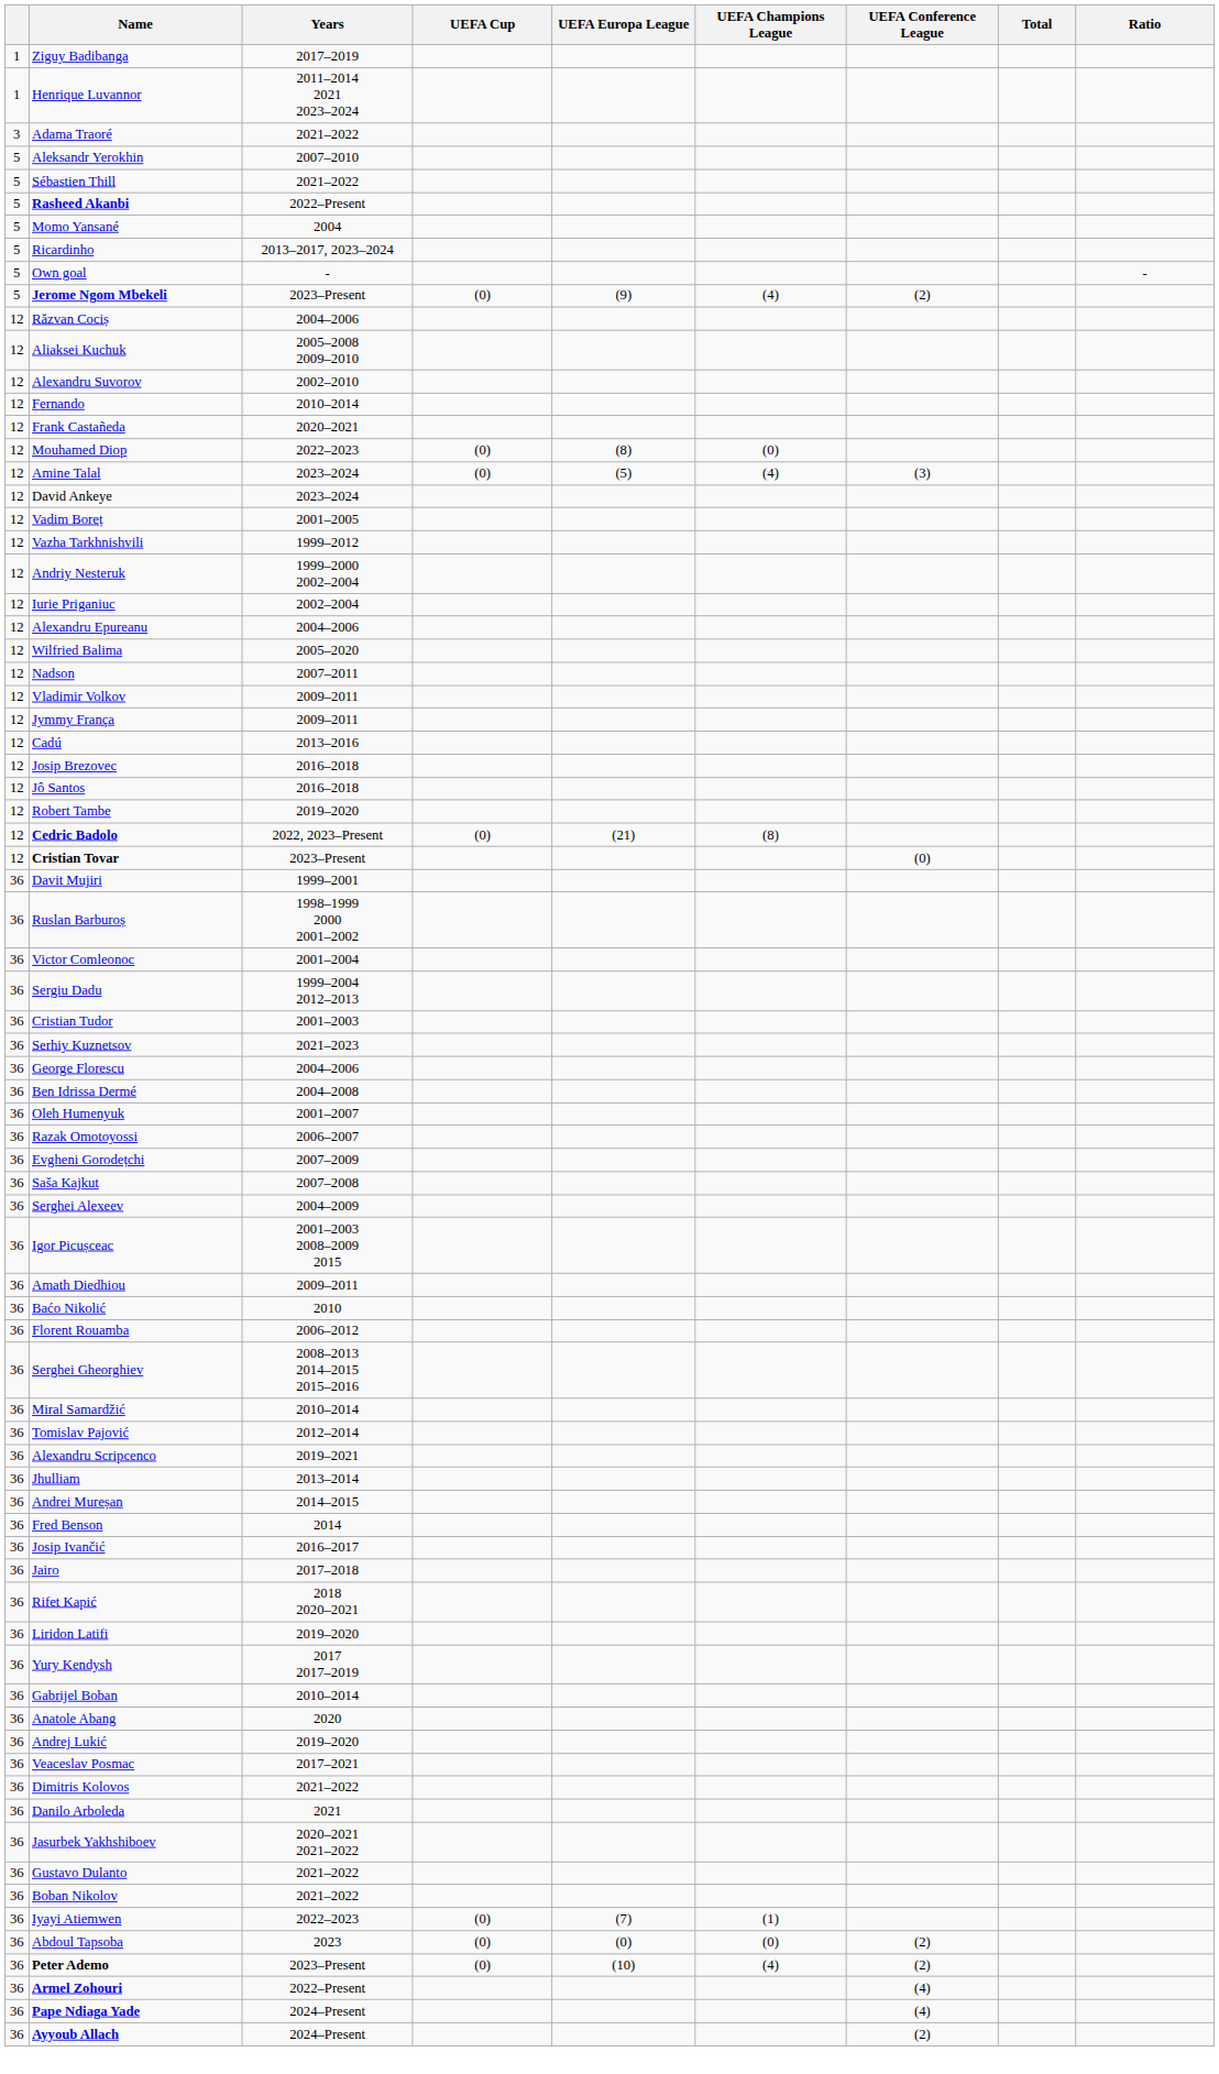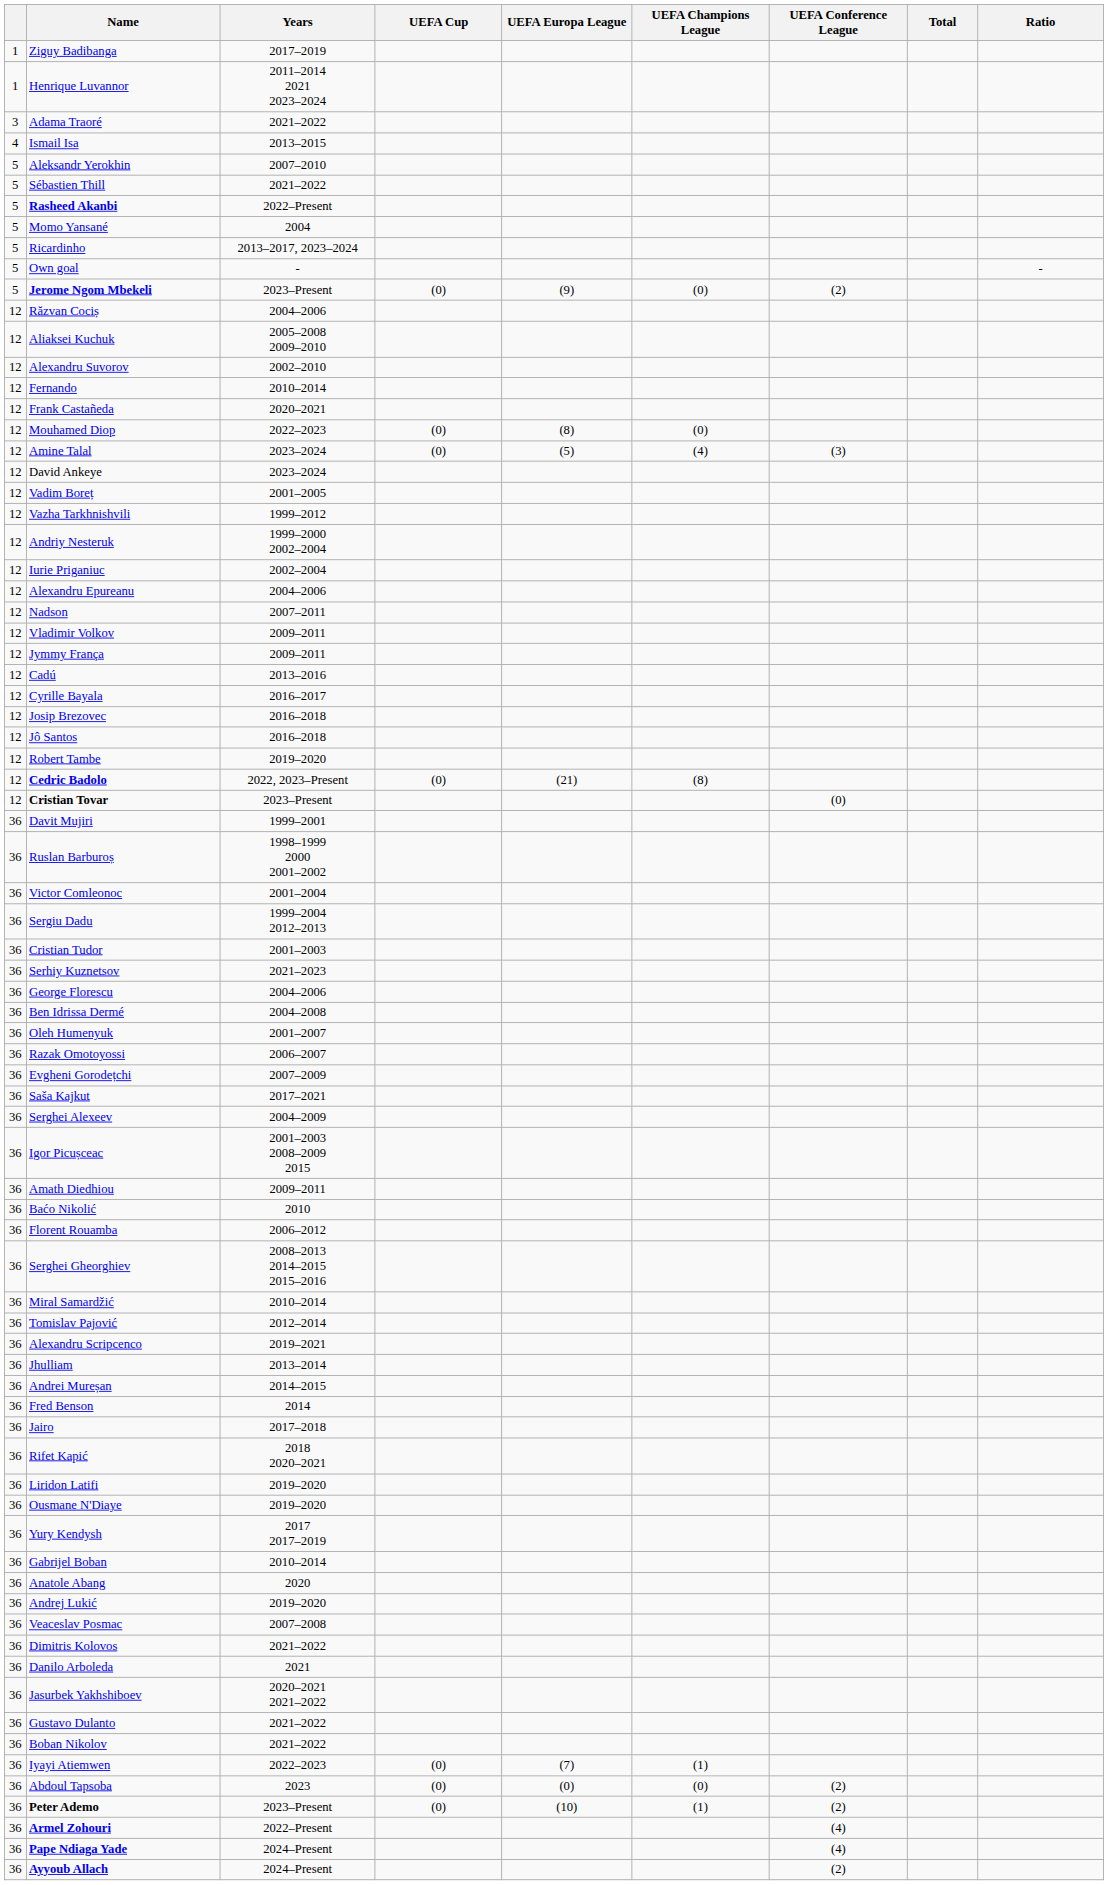 <table class="wikitable sortable"  style="text-align:center; font-size:90%; ">
 <tr>
 <th width=20px></th>
 <th width=300px>Name</th>
 <th width=250px>Years</th>
 <th width=200px>UEFA Cup</th>
 <th width=200px>UEFA Europa League</th>
 <th width=200px>UEFA Champions League</th>
 <th width=200px>UEFA Conference League</th>
 <th width=100px>Total</th>
 <th width=200px>Ratio</th>
 </tr>
 <tr>
 <td>1</td>
 <td align="left"> <a href='#'>Ziguy Badibanga</a></td>
 <td>2017–2019</td>
 <td></td>
 <td></td>
 <td></td>
 <td></td>
 <td></td>
 <td></td>
 </tr>
 <tr>
 <td>1</td>
 <td align="left"> <a href='#'>Henrique Luvannor</a></td>
 <td>2011–2014 <br> 2021 <br> 2023–2024</td>
 <td></td>
 <td></td>
 <td></td>
 <td></td>
 <td></td>
 <td></td>
 </tr>
 <tr>
 <td>3</td>
 <td align="left"> <a href='#'>Adama Traoré</a></td>
 <td>2021–2022</td>
+<td></td>
+<td></td>
+<td></td>
+<td></td>
+<td></td>
+<td></td>
+</tr>
+<tr>
+<td>4</td>
+<td align="left"> <a href='#'>Ismail Isa</a></td>
+<td>2013–2015</td>
 <td></td>
 <td></td>
 <td></td>
 <td></td>
 <td></td>
 <td></td>
 </tr>
 <tr>
 <td>5</td>
 <td align="left"> <a href='#'>Aleksandr Yerokhin</a></td>
 <td>2007–2010</td>
 <td></td>
 <td></td>
 <td></td>
 <td></td>
 <td></td>
 <td></td>
 </tr>
 <tr>
 <td>5</td>
 <td align="left"> <a href='#'>Sébastien Thill</a></td>
 <td>2021–2022</td>
 <td></td>
 <td></td>
 <td></td>
 <td></td>
 <td></td>
 <td></td>
 </tr>
 <tr>
 <td>5</td>
 <td align="left"> <strong><a href='#'>Rasheed Akanbi</a></strong></td>
 <td>2022–Present</td>
 <td></td>
 <td></td>
 <td></td>
 <td></td>
 <td></td>
 <td></td>
 </tr>
 <tr>
 <td>5</td>
 <td align="left"> <a href='#'>Momo Yansané</a></td>
 <td>2004</td>
 <td></td>
 <td></td>
 <td></td>
 <td></td>
 <td></td>
 <td></td>
 </tr>
 <tr>
 <td>5</td>
 <td align="left"> <a href='#'>Ricardinho</a></td>
 <td>2013–2017, 2023–2024</td>
 <td></td>
 <td></td>
 <td></td>
 <td></td>
 <td></td>
 <td></td>
 </tr>
 <tr>
 <td>5</td>
 <td align="left"> <a href='#'>Own goal</a></td>
 <td>-</td>
 <td></td>
 <td></td>
 <td></td>
 <td></td>
 <td></td>
 <td>-</td>
 </tr>
 <tr>
 <td>5</td>
 <td align="left"> <strong><a href='#'>Jerome Ngom Mbekeli</a></strong></td>
 <td>2023–Present</td>
 <td> (0)</td>
 <td> (9)</td>
-<td> (4)</td>
+<td> (0)</td>
 <td> (2)</td>
 <td></td>
 <td></td>
 </tr>
 <tr>
 <td>12</td>
 <td align="left"> <a href='#'>Răzvan Cociș</a></td>
 <td>2004–2006</td>
 <td></td>
 <td></td>
 <td></td>
 <td></td>
 <td></td>
 <td></td>
 </tr>
 <tr>
 <td>12</td>
 <td align="left"> <a href='#'>Aliaksei Kuchuk</a></td>
 <td>2005–2008 <br> 2009–2010</td>
 <td></td>
 <td></td>
 <td></td>
 <td></td>
 <td></td>
 <td></td>
 </tr>
 <tr>
 <td>12</td>
 <td align="left"> <a href='#'>Alexandru Suvorov</a></td>
 <td>2002–2010</td>
 <td></td>
 <td></td>
 <td></td>
 <td></td>
 <td></td>
 <td></td>
 </tr>
 <tr>
 <td>12</td>
 <td align="left"> <a href='#'>Fernando</a></td>
 <td>2010–2014</td>
 <td></td>
 <td></td>
 <td></td>
 <td></td>
 <td></td>
 <td></td>
 </tr>
 <tr>
 <td>12</td>
 <td align="left"> <a href='#'>Frank Castañeda</a></td>
 <td>2020–2021</td>
 <td></td>
 <td></td>
 <td></td>
 <td></td>
 <td></td>
 <td></td>
 </tr>
 <tr>
 <td>12</td>
 <td align="left"> <a href='#'>Mouhamed Diop</a></td>
 <td>2022–2023</td>
 <td> (0)</td>
 <td> (8)</td>
 <td> (0)</td>
 <td></td>
 <td></td>
 <td></td>
 </tr>
 <tr>
 <td>12</td>
 <td align="left"> <a href='#'>Amine Talal</a></td>
 <td>2023–2024</td>
 <td> (0)</td>
 <td> (5)</td>
 <td> (4)</td>
 <td> (3)</td>
 <td></td>
 <td></td>
 </tr>
 <tr>
 <td>12</td>
 <td align="left"> David Ankeye</td>
 <td>2023–2024</td>
 <td></td>
 <td></td>
 <td></td>
 <td></td>
 <td></td>
 <td></td>
 </tr>
 <tr>
 <td>12</td>
 <td align="left"> <a href='#'>Vadim Boreț</a></td>
 <td>2001–2005</td>
 <td></td>
 <td></td>
 <td></td>
 <td></td>
 <td></td>
 <td></td>
 </tr>
 <tr>
 <td>12</td>
 <td align="left"> <a href='#'>Vazha Tarkhnishvili</a></td>
 <td>1999–2012</td>
 <td></td>
 <td></td>
 <td></td>
 <td></td>
 <td></td>
 <td></td>
 </tr>
 <tr>
 <td>12</td>
 <td align="left"> <a href='#'>Andriy Nesteruk</a></td>
 <td>1999–2000 <br> 2002–2004</td>
 <td></td>
 <td></td>
 <td></td>
 <td></td>
 <td></td>
 <td></td>
 </tr>
 <tr>
 <td>12</td>
 <td align="left"> <a href='#'>Iurie Priganiuc</a></td>
 <td>2002–2004</td>
 <td></td>
 <td></td>
 <td></td>
 <td></td>
 <td></td>
 <td></td>
 </tr>
 <tr>
 <td>12</td>
 <td align="left"> <a href='#'>Alexandru Epureanu</a></td>
 <td>2004–2006</td>
 <td></td>
 <td></td>
 <td></td>
 <td></td>
 <td></td>
 <td></td>
 </tr>
 <tr>
 <td>12</td>
-<td align="left"> <a href='#'>Wilfried Balima</a></td>
-<td>2005–2020</td>
-<td></td>
-<td></td>
-<td></td>
-<td></td>
-<td></td>
-<td></td>
-</tr>
-<tr>
-<td>12</td>
 <td align="left"> <a href='#'>Nadson</a></td>
 <td>2007–2011</td>
 <td></td>
 <td></td>
 <td></td>
 <td></td>
 <td></td>
 <td></td>
 </tr>
 <tr>
 <td>12</td>
 <td align="left"> <a href='#'>Vladimir Volkov</a></td>
 <td>2009–2011</td>
 <td></td>
 <td></td>
 <td></td>
 <td></td>
 <td></td>
 <td></td>
 </tr>
 <tr>
 <td>12</td>
 <td align="left"> <a href='#'>Jymmy França</a></td>
 <td>2009–2011</td>
 <td></td>
 <td></td>
 <td></td>
 <td></td>
 <td></td>
 <td></td>
 </tr>
 <tr>
 <td>12</td>
 <td align="left"> <a href='#'>Cadú</a></td>
 <td>2013–2016</td>
+<td></td>
+<td></td>
+<td></td>
+<td></td>
+<td></td>
+<td></td>
+</tr>
+<tr>
+<td>12</td>
+<td align="left"> <a href='#'>Cyrille Bayala</a></td>
+<td>2016–2017</td>
 <td></td>
 <td></td>
 <td></td>
 <td></td>
 <td></td>
 <td></td>
 </tr>
 <tr>
 <td>12</td>
 <td align="left"> <a href='#'>Josip Brezovec</a></td>
 <td>2016–2018</td>
 <td></td>
 <td></td>
 <td></td>
 <td></td>
 <td></td>
 <td></td>
 </tr>
 <tr>
 <td>12</td>
 <td align="left"> <a href='#'>Jô Santos</a></td>
 <td>2016–2018</td>
 <td></td>
 <td></td>
 <td></td>
 <td></td>
 <td></td>
 <td></td>
 </tr>
 <tr>
 <td>12</td>
 <td align="left"> <a href='#'>Robert Tambe</a></td>
 <td>2019–2020</td>
 <td></td>
 <td></td>
 <td></td>
 <td></td>
 <td></td>
 <td></td>
 </tr>
 <tr>
 <td>12</td>
 <td align="left"> <strong><a href='#'>Cedric Badolo</a></strong></td>
 <td>2022, 2023–Present</td>
 <td> (0)</td>
 <td> (21)</td>
 <td> (8)</td>
 <td></td>
 <td></td>
 <td></td>
 </tr>
 <tr>
 <td>12</td>
 <td align="left"> <strong>Cristian Tovar</strong></td>
 <td>2023–Present</td>
 <td></td>
 <td></td>
 <td></td>
 <td> (0)</td>
 <td></td>
 <td></td>
 </tr>
 <tr>
 <td>36</td>
 <td align="left"> <a href='#'>Davit Mujiri</a></td>
 <td>1999–2001</td>
 <td></td>
 <td></td>
 <td></td>
 <td></td>
 <td></td>
 <td></td>
 </tr>
 <tr>
 <td>36</td>
 <td align="left"> <a href='#'>Ruslan Barburoș</a></td>
 <td>1998–1999 <br> 2000 <br> 2001–2002</td>
 <td></td>
 <td></td>
 <td></td>
 <td></td>
 <td></td>
 <td></td>
 </tr>
 <tr>
 <td>36</td>
 <td align="left"> <a href='#'>Victor Comleonoc</a></td>
 <td>2001–2004</td>
 <td></td>
 <td></td>
 <td></td>
 <td></td>
 <td></td>
 <td></td>
 </tr>
 <tr>
 <td>36</td>
 <td align="left"> <a href='#'>Sergiu Dadu</a></td>
 <td>1999–2004 <br> 2012–2013</td>
 <td></td>
 <td></td>
 <td></td>
 <td></td>
 <td></td>
 <td></td>
 </tr>
 <tr>
 <td>36</td>
 <td align="left"> <a href='#'>Cristian Tudor</a></td>
 <td>2001–2003</td>
 <td></td>
 <td></td>
 <td></td>
 <td></td>
 <td></td>
 <td></td>
 </tr>
 <tr>
 <td>36</td>
 <td align="left"> <a href='#'>Serhiy Kuznetsov</a></td>
 <td>2021–2023</td>
 <td></td>
 <td></td>
 <td></td>
 <td></td>
 <td></td>
 <td></td>
 </tr>
 <tr>
 <td>36</td>
 <td align="left"> <a href='#'>George Florescu</a></td>
 <td>2004–2006</td>
 <td></td>
 <td></td>
 <td></td>
 <td></td>
 <td></td>
 <td></td>
 </tr>
 <tr>
 <td>36</td>
 <td align="left"> <a href='#'>Ben Idrissa Dermé</a></td>
 <td>2004–2008</td>
 <td></td>
 <td></td>
 <td></td>
 <td></td>
 <td></td>
 <td></td>
 </tr>
 <tr>
 <td>36</td>
 <td align="left"> <a href='#'>Oleh Humenyuk</a></td>
 <td>2001–2007</td>
 <td></td>
 <td></td>
 <td></td>
 <td></td>
 <td></td>
 <td></td>
 </tr>
 <tr>
 <td>36</td>
 <td align="left"> <a href='#'>Razak Omotoyossi</a></td>
 <td>2006–2007</td>
 <td></td>
 <td></td>
 <td></td>
 <td></td>
 <td></td>
 <td></td>
 </tr>
 <tr>
 <td>36</td>
 <td align="left"> <a href='#'>Evgheni Gorodețchi</a></td>
 <td>2007–2009</td>
 <td></td>
 <td></td>
 <td></td>
 <td></td>
 <td></td>
 <td></td>
 </tr>
 <tr>
 <td>36</td>
 <td align="left"> <a href='#'>Saša Kajkut</a></td>
-<td>2007–2008</td>
+<td>2017–2021</td>
 <td></td>
 <td></td>
 <td></td>
 <td></td>
 <td></td>
 <td></td>
 </tr>
 <tr>
 <td>36</td>
 <td align="left"> <a href='#'>Serghei Alexeev</a></td>
 <td>2004–2009</td>
 <td></td>
 <td></td>
 <td></td>
 <td></td>
 <td></td>
 <td></td>
 </tr>
 <tr>
 <td>36</td>
 <td align="left"> <a href='#'>Igor Picușceac</a></td>
 <td>2001–2003 <br> 2008–2009 <br> 2015</td>
 <td></td>
 <td></td>
 <td></td>
 <td></td>
 <td></td>
 <td></td>
 </tr>
 <tr>
 <td>36</td>
 <td align="left"> <a href='#'>Amath Diedhiou</a></td>
 <td>2009–2011</td>
 <td></td>
 <td></td>
 <td></td>
 <td></td>
 <td></td>
 <td></td>
 </tr>
 <tr>
 <td>36</td>
 <td align="left"> <a href='#'>Baćo Nikolić</a></td>
 <td>2010</td>
 <td></td>
 <td></td>
 <td></td>
 <td></td>
 <td></td>
 <td></td>
 </tr>
 <tr>
 <td>36</td>
 <td align="left"> <a href='#'>Florent Rouamba</a></td>
 <td>2006–2012</td>
 <td></td>
 <td></td>
 <td></td>
 <td></td>
 <td></td>
 <td></td>
 </tr>
 <tr>
 <td>36</td>
 <td align="left"> <a href='#'>Serghei Gheorghiev</a></td>
 <td>2008–2013 <br> 2014–2015 <br> 2015–2016</td>
 <td></td>
 <td></td>
 <td></td>
 <td></td>
 <td></td>
 <td></td>
 </tr>
 <tr>
 <td>36</td>
 <td align="left"> <a href='#'>Miral Samardžić</a></td>
 <td>2010–2014</td>
 <td></td>
 <td></td>
 <td></td>
 <td></td>
 <td></td>
 <td></td>
 </tr>
 <tr>
 <td>36</td>
 <td align="left"> <a href='#'>Tomislav Pajović</a></td>
 <td>2012–2014</td>
 <td></td>
 <td></td>
 <td></td>
 <td></td>
 <td></td>
 <td></td>
 </tr>
 <tr>
 <td>36</td>
 <td align="left"> <a href='#'>Alexandru Scripcenco</a></td>
 <td>2019–2021</td>
 <td></td>
 <td></td>
 <td></td>
 <td></td>
 <td></td>
 <td></td>
 </tr>
 <tr>
 <td>36</td>
 <td align="left"> <a href='#'>Jhulliam</a></td>
 <td>2013–2014</td>
 <td></td>
 <td></td>
 <td></td>
 <td></td>
 <td></td>
 <td></td>
 </tr>
 <tr>
 <td>36</td>
 <td align="left"> <a href='#'>Andrei Mureșan</a></td>
 <td>2014–2015</td>
 <td></td>
 <td></td>
 <td></td>
 <td></td>
 <td></td>
 <td></td>
 </tr>
 <tr>
 <td>36</td>
 <td align="left"> <a href='#'>Fred Benson</a></td>
 <td>2014</td>
 <td></td>
 <td></td>
 <td></td>
 <td></td>
 <td></td>
 <td></td>
 </tr>
 <tr>
 <td>36</td>
-<td align="left"> <a href='#'>Josip Ivančić</a></td>
-<td>2016–2017</td>
-<td></td>
-<td></td>
-<td></td>
-<td></td>
-<td></td>
-<td></td>
-</tr>
-<tr>
-<td>36</td>
 <td align="left"> <a href='#'>Jairo</a></td>
 <td>2017–2018</td>
 <td></td>
 <td></td>
 <td></td>
 <td></td>
 <td></td>
 <td></td>
 </tr>
 <tr>
 <td>36</td>
 <td align="left"> <a href='#'>Rifet Kapić</a></td>
 <td>2018 <br> 2020–2021</td>
 <td></td>
 <td></td>
 <td></td>
 <td></td>
 <td></td>
 <td></td>
 </tr>
 <tr>
 <td>36</td>
 <td align="left"> <a href='#'>Liridon Latifi</a></td>
+<td>2019–2020</td>
+<td></td>
+<td></td>
+<td></td>
+<td></td>
+<td></td>
+<td></td>
+</tr>
+<tr>
+<td>36</td>
+<td align="left"> <a href='#'>Ousmane N'Diaye</a></td>
 <td>2019–2020</td>
 <td></td>
 <td></td>
 <td></td>
 <td></td>
 <td></td>
 <td></td>
 </tr>
 <tr>
 <td>36</td>
 <td align="left"> <a href='#'>Yury Kendysh</a></td>
 <td>2017 <br> 2017–2019</td>
 <td></td>
 <td></td>
 <td></td>
 <td></td>
 <td></td>
 <td></td>
 </tr>
 <tr>
 <td>36</td>
 <td align="left"> <a href='#'>Gabrijel Boban</a></td>
 <td>2010–2014</td>
 <td></td>
 <td></td>
 <td></td>
 <td></td>
 <td></td>
 <td></td>
 </tr>
 <tr>
 <td>36</td>
 <td align="left"> <a href='#'>Anatole Abang</a></td>
 <td>2020</td>
 <td></td>
 <td></td>
 <td></td>
 <td></td>
 <td></td>
 <td></td>
 </tr>
 <tr>
 <td>36</td>
 <td align="left"> <a href='#'>Andrej Lukić</a></td>
 <td>2019–2020</td>
 <td></td>
 <td></td>
 <td></td>
 <td></td>
 <td></td>
 <td></td>
 </tr>
 <tr>
 <td>36</td>
 <td align="left"> <a href='#'>Veaceslav Posmac</a></td>
-<td>2017–2021</td>
+<td>2007–2008</td>
 <td></td>
 <td></td>
 <td></td>
 <td></td>
 <td></td>
 <td></td>
 </tr>
 <tr>
 <td>36</td>
 <td align="left"> <a href='#'>Dimitris Kolovos</a></td>
 <td>2021–2022</td>
 <td></td>
 <td></td>
 <td></td>
 <td></td>
 <td></td>
 <td></td>
 </tr>
 <tr>
 <td>36</td>
 <td align="left"> <a href='#'>Danilo Arboleda</a></td>
 <td>2021</td>
 <td></td>
 <td></td>
 <td></td>
 <td></td>
 <td></td>
 <td></td>
 </tr>
 <tr>
 <td>36</td>
 <td align="left"> <a href='#'>Jasurbek Yakhshiboev</a></td>
 <td>2020–2021 <br> 2021–2022</td>
 <td></td>
 <td></td>
 <td></td>
 <td></td>
 <td></td>
 <td></td>
 </tr>
 <tr>
 <td>36</td>
 <td align="left"> <a href='#'>Gustavo Dulanto</a></td>
 <td>2021–2022</td>
 <td></td>
 <td></td>
 <td></td>
 <td></td>
 <td></td>
 <td></td>
 </tr>
 <tr>
 <td>36</td>
 <td align="left"> <a href='#'>Boban Nikolov</a></td>
 <td>2021–2022</td>
 <td></td>
 <td></td>
 <td></td>
 <td></td>
 <td></td>
 <td></td>
 </tr>
 <tr>
 <td>36</td>
 <td align="left"> <a href='#'>Iyayi Atiemwen</a></td>
 <td>2022–2023</td>
 <td> (0)</td>
 <td> (7)</td>
 <td> (1)</td>
 <td></td>
 <td></td>
 <td></td>
 </tr>
 <tr>
 <td>36</td>
 <td align="left"> <a href='#'>Abdoul Tapsoba</a></td>
 <td>2023</td>
 <td> (0)</td>
 <td> (0)</td>
 <td> (0)</td>
 <td> (2)</td>
 <td></td>
 <td></td>
 </tr>
 <tr>
 <td>36</td>
 <td align="left"> <strong>Peter Ademo</strong></td>
 <td>2023–Present</td>
 <td> (0)</td>
 <td> (10)</td>
-<td> (4)</td>
+<td> (1)</td>
 <td> (2)</td>
 <td></td>
 <td></td>
 </tr>
 <tr>
 <td>36</td>
 <td align="left"> <strong><a href='#'>Armel Zohouri</a></strong></td>
 <td>2022–Present</td>
 <td></td>
 <td></td>
 <td></td>
 <td> (4)</td>
 <td></td>
 <td></td>
 </tr>
 <tr>
 <td>36</td>
 <td align="left"> <strong><a href='#'>Pape Ndiaga Yade</a></strong></td>
 <td>2024–Present</td>
 <td></td>
 <td></td>
 <td></td>
 <td> (4)</td>
 <td></td>
 <td></td>
 </tr>
 <tr>
 <td>36</td>
 <td align="left"> <strong><a href='#'>Ayyoub Allach</a></strong></td>
 <td>2024–Present</td>
 <td></td>
 <td></td>
 <td></td>
 <td> (2)</td>
 <td></td>
 <td></td>
 </tr>
 </table>
